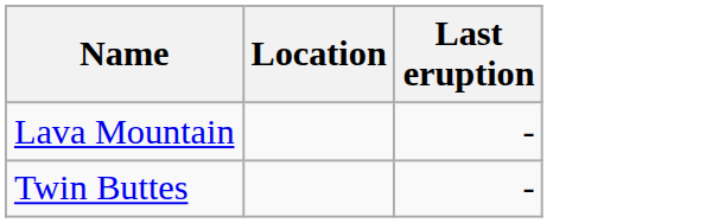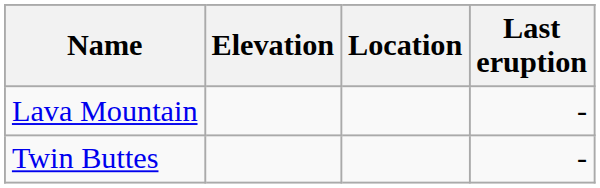 <table class="wikitable">
 <tr>
 <th>Name</th>
+<th>Elevation</th>
 <th>Location</th>
 <th>Last<br>eruption</th>
 </tr>
 <tr align="right">
 <td align="left"><a href='#'>Lava Mountain</a></td>
 <td></td>
+<td></td>
 <td>-</td>
 </tr>
 <tr align="right">
 <td align="left"><a href='#'>Twin Buttes</a></td>
 <td></td>
+<td></td>
 <td>-</td>
 </tr>
 </table>
